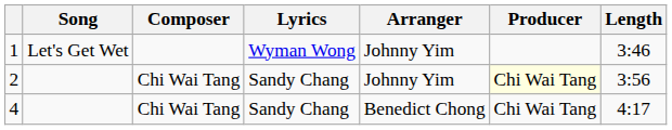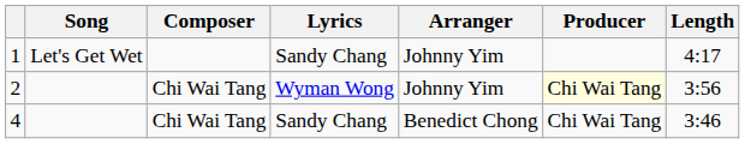 <table class="wikitable sortable">
 <tr>
 <th></th>
 <th>Song</th>
 <th>Composer</th>
 <th>Lyrics</th>
 <th>Arranger</th>
 <th>Producer</th>
 <th>Length</th>
 </tr>
 <tr>
 <td style="text-align: center;">1</td>
 <td>Let's Get Wet</td>
 <td></td>
-<td><a href='#'>Wyman Wong</a></td>
+<td>Sandy Chang</td>
 <td>Johnny Yim</td>
 <td></td>
-<td style="text-align: center;">3:46</td>
+<td style="text-align: center;">4:17</td>
 </tr>
 <tr>
 <td style="text-align: center;">2</td>
 <td></td>
 <td>Chi Wai Tang</td>
-<td>Sandy Chang</td>
+<td><a href='#'>Wyman Wong</a></td>
 <td>Johnny Yim</td>
 <td style="background: lightyellow;">Chi Wai Tang</td>
 <td style="text-align: center;">3:56</td>
 </tr>
 <tr>
 <td style="text-align: center;">4</td>
 <td></td>
 <td>Chi Wai Tang</td>
 <td>Sandy Chang</td>
 <td>Benedict Chong</td>
 <td>Chi Wai Tang</td>
-<td style="text-align: center;">4:17</td>
+<td style="text-align: center;">3:46</td>
 </tr>
 </table>
